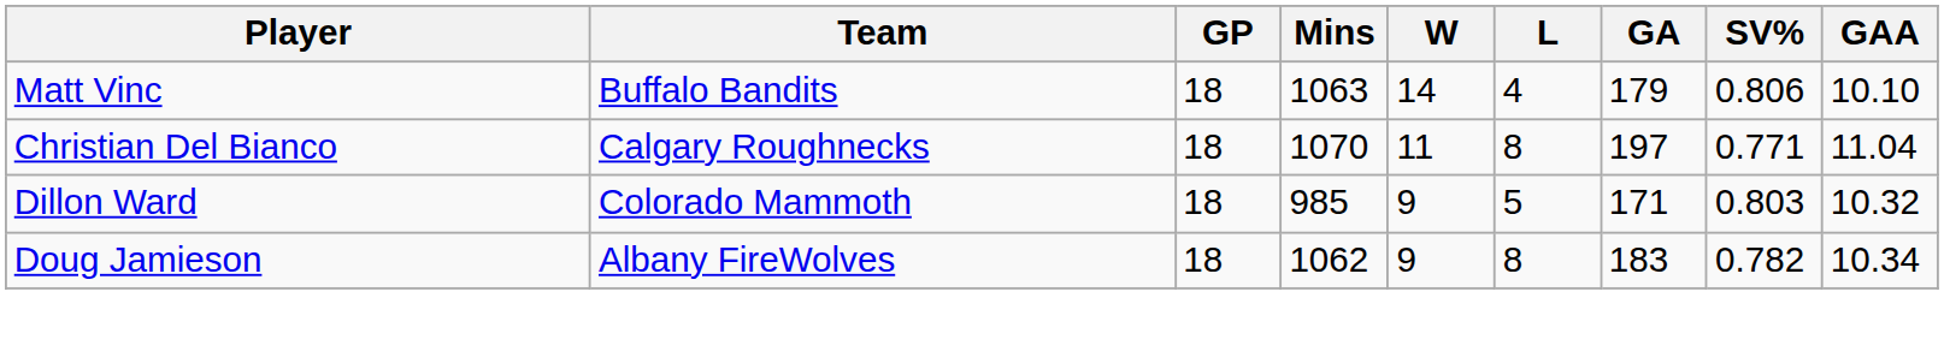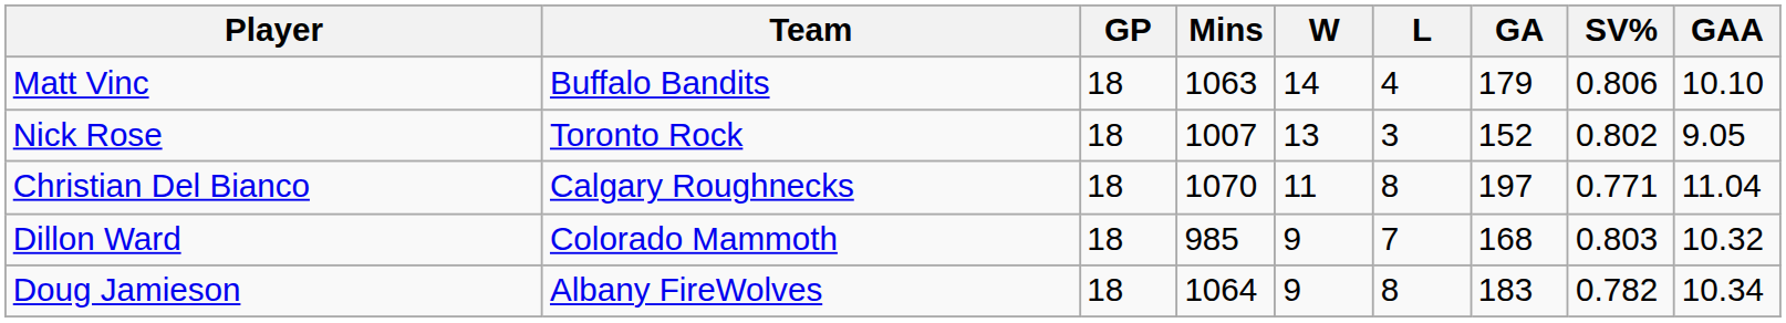 <table class="wikitable">
 <tr>
 <th bgcolor="#DDDDFF" width="27.5%">Player</th>
 <th bgcolor="#DDDDFF" width="27.5%">Team</th>
 <th bgcolor="#DDDDFF" width="5%">GP</th>
 <th bgcolor="#DDDDFF" width="5%">Mins</th>
 <th bgcolor="#DDDDFF" width="5%">W</th>
 <th bgcolor="#DDDDFF" width="5%">L</th>
 <th bgcolor="#DDDDFF" width="5%">GA</th>
 <th bgcolor="#DDDDFF" width="5%">SV%</th>
 <th bgcolor="#DDDDFF" width="5%">GAA</th>
 </tr>
 <tr>
 <td><a href='#'>Matt Vinc</a></td>
 <td><a href='#'>Buffalo Bandits</a></td>
 <td>18</td>
 <td>1063</td>
 <td>14</td>
 <td>4</td>
 <td>179</td>
 <td>0.806</td>
 <td>10.10</td>
 </tr>
 <tr>
+<td><a href='#'>Nick Rose</a></td>
+<td><a href='#'>Toronto Rock</a></td>
+<td>18</td>
+<td>1007</td>
+<td>13</td>
+<td>3</td>
+<td>152</td>
+<td>0.802</td>
+<td>9.05</td>
+</tr>
+<tr>
 <td><a href='#'>Christian Del Bianco</a></td>
 <td><a href='#'>Calgary Roughnecks</a></td>
 <td>18</td>
 <td>1070</td>
 <td>11</td>
 <td>8</td>
 <td>197</td>
 <td>0.771</td>
 <td>11.04</td>
 </tr>
 <tr>
 <td><a href='#'>Dillon Ward</a></td>
 <td><a href='#'>Colorado Mammoth</a></td>
 <td>18</td>
 <td>985</td>
 <td>9</td>
-<td>5</td>
-<td>171</td>
+<td>7</td>
+<td>168</td>
 <td>0.803</td>
 <td>10.32</td>
 </tr>
 <tr>
 <td><a href='#'>Doug Jamieson</a></td>
 <td><a href='#'>Albany FireWolves</a></td>
 <td>18</td>
-<td>1062</td>
+<td>1064</td>
 <td>9</td>
 <td>8</td>
 <td>183</td>
 <td>0.782</td>
 <td>10.34</td>
 </tr>
 </table>
